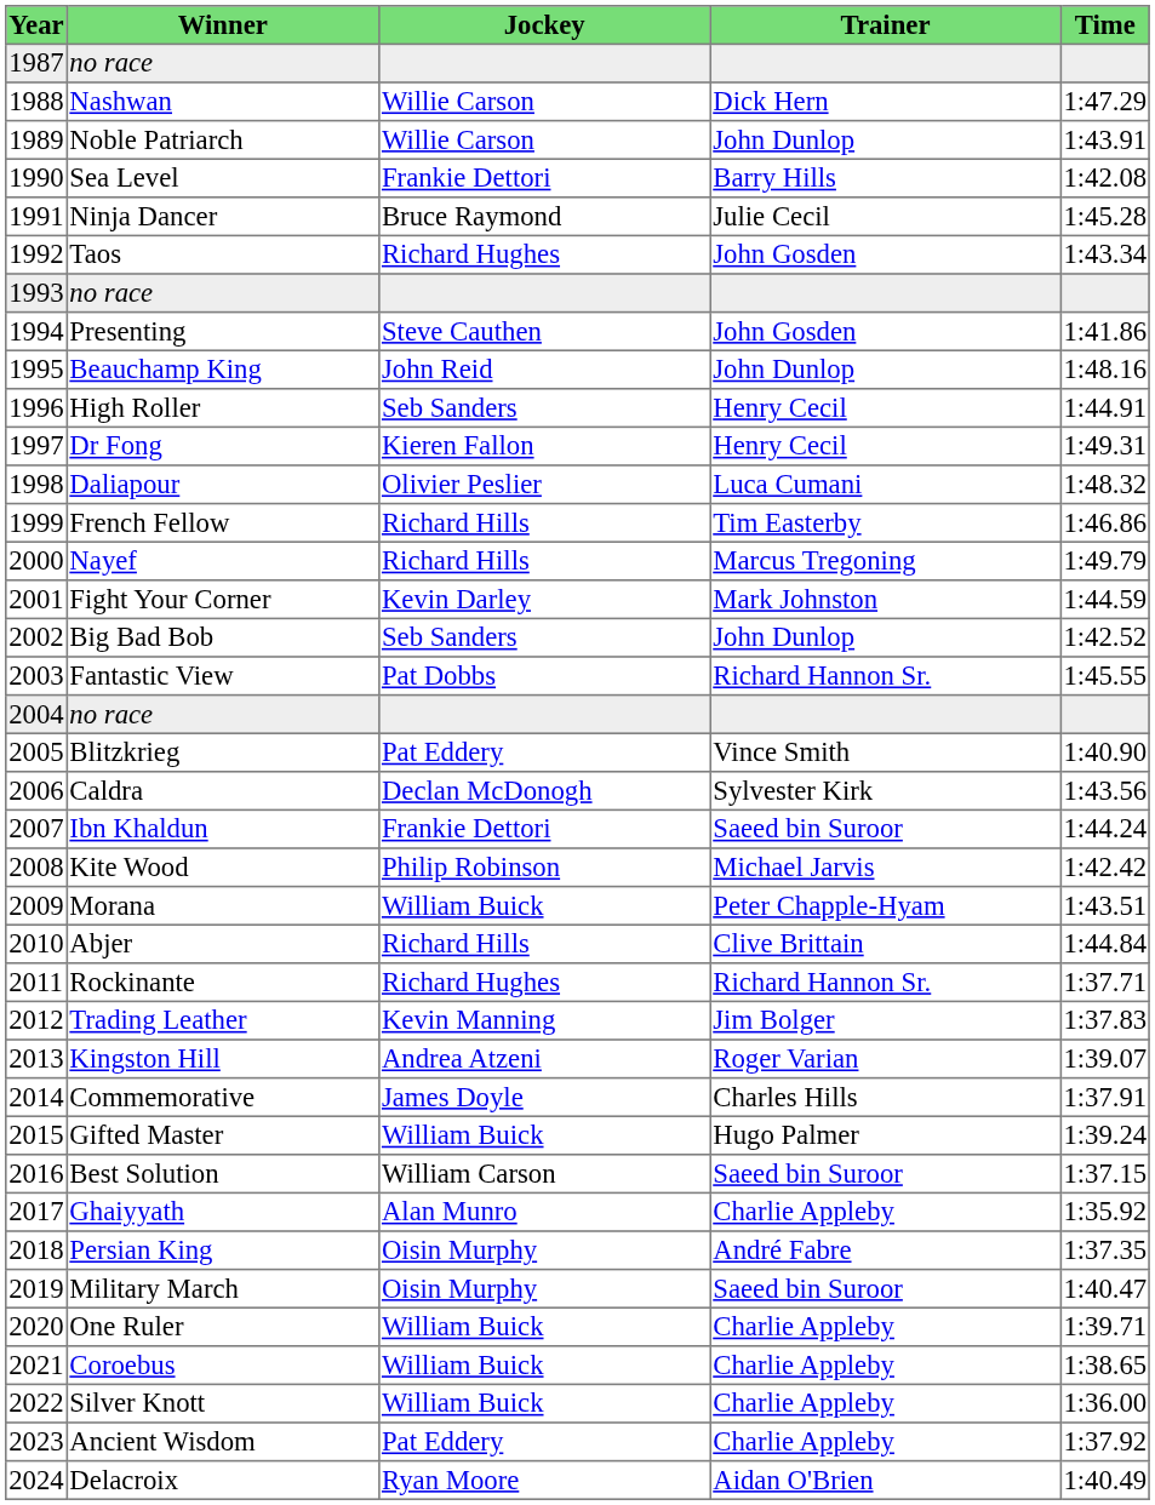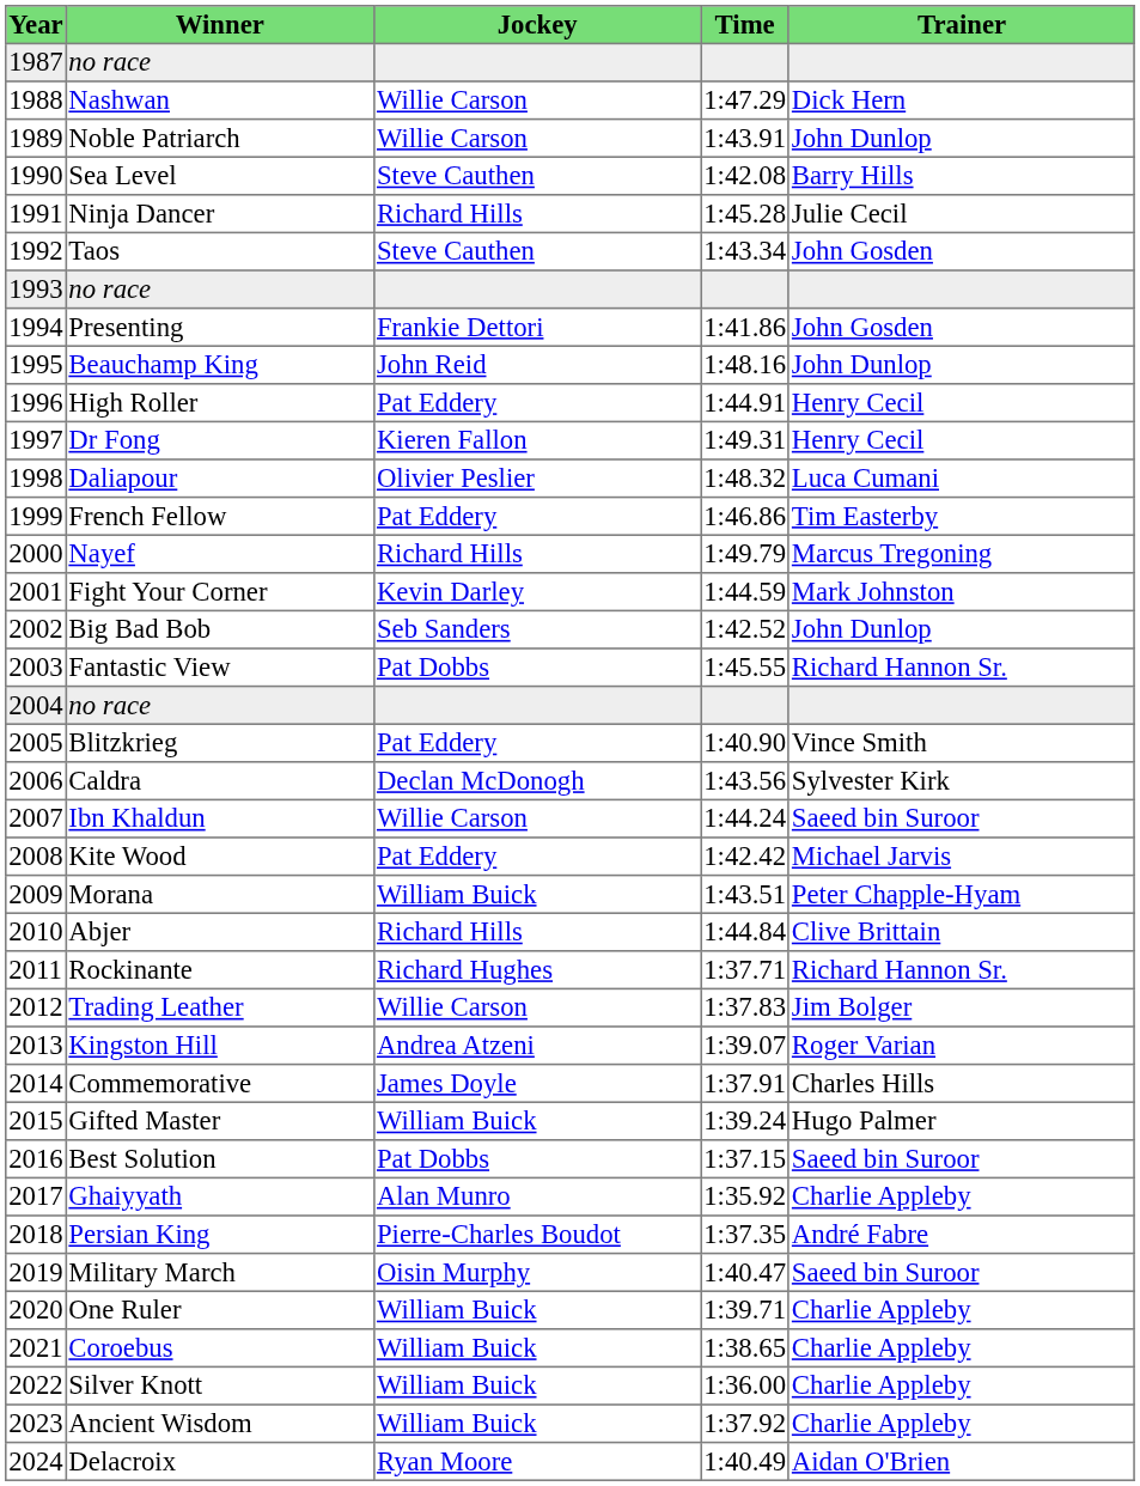 <table class = "sortable" | border="1" style="border-collapse: collapse; font-size:90%">
 <tr bgcolor="#77dd77" align="center">
 <th>Year</th>
 <th>Winner</th>
 <th>Jockey</th>
+<th>Time</th>
 <th>Trainer</th>
-<th>Time</th>
 </tr>
 <tr bgcolor="#eeeeee">
 <td>1987</td>
 <td><em>no race</em> </td>
 <td></td>
 <td></td>
 <td></td>
 </tr>
 <tr>
 <td>1988</td>
 <td width=160px><a href='#'>Nashwan</a></td>
 <td width=170px><a href='#'>Willie Carson</a></td>
+<td>1:47.29</td>
 <td width=180px><a href='#'>Dick Hern</a></td>
-<td>1:47.29</td>
 </tr>
 <tr>
 <td>1989</td>
 <td>Noble Patriarch</td>
 <td><a href='#'>Willie Carson</a></td>
+<td>1:43.91</td>
 <td><a href='#'>John Dunlop</a></td>
-<td>1:43.91</td>
 </tr>
 <tr>
 <td>1990</td>
 <td>Sea Level</td>
-<td><a href='#'>Frankie Dettori</a></td>
+<td><a href='#'>Steve Cauthen</a></td>
+<td>1:42.08</td>
 <td><a href='#'>Barry Hills</a></td>
-<td>1:42.08</td>
 </tr>
 <tr>
 <td>1991</td>
 <td>Ninja Dancer</td>
-<td>Bruce Raymond</td>
+<td><a href='#'>Richard Hills</a></td>
+<td>1:45.28</td>
 <td>Julie Cecil</td>
-<td>1:45.28</td>
 </tr>
 <tr>
 <td>1992</td>
 <td>Taos</td>
-<td><a href='#'>Richard Hughes</a></td>
+<td><a href='#'>Steve Cauthen</a></td>
+<td>1:43.34</td>
 <td><a href='#'>John Gosden</a></td>
-<td>1:43.34</td>
 </tr>
 <tr bgcolor="#eeeeee">
 <td>1993</td>
 <td><em>no race</em> </td>
 <td></td>
 <td></td>
 <td></td>
 </tr>
 <tr>
 <td>1994</td>
 <td>Presenting</td>
-<td><a href='#'>Steve Cauthen</a></td>
+<td><a href='#'>Frankie Dettori</a></td>
+<td>1:41.86</td>
 <td><a href='#'>John Gosden</a></td>
-<td>1:41.86</td>
 </tr>
 <tr>
 <td>1995</td>
 <td><a href='#'>Beauchamp King</a></td>
 <td><a href='#'>John Reid</a></td>
+<td>1:48.16</td>
 <td><a href='#'>John Dunlop</a></td>
-<td>1:48.16</td>
 </tr>
 <tr>
 <td>1996</td>
 <td>High Roller</td>
-<td><a href='#'>Seb Sanders</a></td>
+<td><a href='#'>Pat Eddery</a></td>
+<td>1:44.91</td>
 <td><a href='#'>Henry Cecil</a></td>
-<td>1:44.91</td>
 </tr>
 <tr>
 <td>1997</td>
 <td><a href='#'>Dr Fong</a></td>
 <td><a href='#'>Kieren Fallon</a></td>
+<td>1:49.31</td>
 <td><a href='#'>Henry Cecil</a></td>
-<td>1:49.31</td>
 </tr>
 <tr>
 <td>1998</td>
 <td><a href='#'>Daliapour</a></td>
 <td><a href='#'>Olivier Peslier</a></td>
+<td>1:48.32</td>
 <td><a href='#'>Luca Cumani</a></td>
-<td>1:48.32</td>
 </tr>
 <tr>
 <td>1999</td>
 <td>French Fellow </td>
-<td><a href='#'>Richard Hills</a></td>
+<td><a href='#'>Pat Eddery</a></td>
+<td>1:46.86</td>
 <td><a href='#'>Tim Easterby</a></td>
-<td>1:46.86</td>
 </tr>
 <tr>
 <td>2000</td>
 <td><a href='#'>Nayef</a></td>
 <td><a href='#'>Richard Hills</a></td>
+<td>1:49.79</td>
 <td><a href='#'>Marcus Tregoning</a></td>
-<td>1:49.79</td>
 </tr>
 <tr>
 <td>2001</td>
 <td>Fight Your Corner</td>
 <td><a href='#'>Kevin Darley</a></td>
+<td>1:44.59</td>
 <td><a href='#'>Mark Johnston</a></td>
-<td>1:44.59</td>
 </tr>
 <tr>
 <td>2002</td>
 <td>Big Bad Bob</td>
 <td><a href='#'>Seb Sanders</a></td>
+<td>1:42.52</td>
 <td><a href='#'>John Dunlop</a></td>
-<td>1:42.52</td>
 </tr>
 <tr>
 <td>2003</td>
 <td>Fantastic View</td>
 <td><a href='#'>Pat Dobbs</a></td>
+<td>1:45.55</td>
 <td><a href='#'>Richard Hannon Sr.</a></td>
-<td>1:45.55</td>
 </tr>
 <tr bgcolor="#eeeeee">
 <td>2004</td>
 <td><em>no race</em> </td>
 <td></td>
 <td></td>
 <td></td>
 </tr>
 <tr>
 <td>2005</td>
 <td>Blitzkrieg </td>
 <td><a href='#'>Pat Eddery</a></td>
+<td>1:40.90</td>
 <td>Vince Smith</td>
-<td>1:40.90</td>
 </tr>
 <tr>
 <td>2006</td>
 <td>Caldra</td>
 <td><a href='#'>Declan McDonogh</a></td>
+<td>1:43.56</td>
 <td>Sylvester Kirk</td>
-<td>1:43.56</td>
 </tr>
 <tr>
 <td>2007</td>
 <td><a href='#'>Ibn Khaldun</a></td>
-<td><a href='#'>Frankie Dettori</a></td>
+<td width=170px><a href='#'>Willie Carson</a></td>
+<td>1:44.24</td>
 <td><a href='#'>Saeed bin Suroor</a></td>
-<td>1:44.24</td>
 </tr>
 <tr>
 <td>2008</td>
 <td>Kite Wood</td>
-<td><a href='#'>Philip Robinson</a></td>
+<td><a href='#'>Pat Eddery</a></td>
+<td>1:42.42</td>
 <td><a href='#'>Michael Jarvis</a></td>
-<td>1:42.42</td>
 </tr>
 <tr>
 <td>2009</td>
 <td>Morana</td>
 <td><a href='#'>William Buick</a></td>
+<td>1:43.51</td>
 <td><a href='#'>Peter Chapple-Hyam</a></td>
-<td>1:43.51</td>
 </tr>
 <tr>
 <td>2010</td>
 <td>Abjer</td>
 <td><a href='#'>Richard Hills</a></td>
+<td>1:44.84</td>
 <td><a href='#'>Clive Brittain</a></td>
-<td>1:44.84</td>
 </tr>
 <tr>
 <td>2011</td>
 <td>Rockinante</td>
 <td><a href='#'>Richard Hughes</a></td>
+<td>1:37.71</td>
 <td><a href='#'>Richard Hannon Sr.</a></td>
-<td>1:37.71</td>
 </tr>
 <tr>
 <td>2012</td>
 <td><a href='#'>Trading Leather</a></td>
-<td><a href='#'>Kevin Manning</a></td>
+<td><a href='#'>Willie Carson</a></td>
+<td>1:37.83</td>
 <td><a href='#'>Jim Bolger</a></td>
-<td>1:37.83</td>
 </tr>
 <tr>
 <td>2013</td>
 <td><a href='#'>Kingston Hill</a></td>
 <td><a href='#'>Andrea Atzeni</a></td>
+<td>1:39.07</td>
 <td><a href='#'>Roger Varian</a></td>
-<td>1:39.07</td>
 </tr>
 <tr>
 <td>2014</td>
 <td>Commemorative</td>
 <td><a href='#'>James Doyle</a></td>
+<td>1:37.91</td>
 <td>Charles Hills</td>
-<td>1:37.91</td>
 </tr>
 <tr>
 <td>2015</td>
 <td>Gifted Master</td>
 <td><a href='#'>William Buick</a></td>
+<td>1:39.24</td>
 <td>Hugo Palmer</td>
-<td>1:39.24</td>
 </tr>
 <tr>
 <td>2016</td>
 <td>Best Solution</td>
-<td>William Carson</td>
+<td><a href='#'>Pat Dobbs</a></td>
+<td>1:37.15</td>
 <td><a href='#'>Saeed bin Suroor</a></td>
-<td>1:37.15</td>
 </tr>
 <tr>
 <td>2017</td>
 <td><a href='#'>Ghaiyyath</a></td>
 <td><a href='#'>Alan Munro</a></td>
+<td>1:35.92</td>
 <td><a href='#'>Charlie Appleby</a></td>
-<td>1:35.92</td>
 </tr>
 <tr>
 <td>2018</td>
 <td><a href='#'>Persian King</a></td>
-<td><a href='#'>Oisin Murphy</a></td>
+<td><a href='#'>Pierre-Charles Boudot</a></td>
+<td>1:37.35</td>
 <td><a href='#'>André Fabre</a></td>
-<td>1:37.35</td>
 </tr>
 <tr>
 <td>2019</td>
 <td>Military March</td>
 <td><a href='#'>Oisin Murphy</a></td>
+<td>1:40.47</td>
 <td><a href='#'>Saeed bin Suroor</a></td>
-<td>1:40.47</td>
 </tr>
 <tr>
 <td>2020</td>
 <td>One Ruler</td>
 <td><a href='#'>William Buick</a></td>
+<td>1:39.71</td>
 <td><a href='#'>Charlie Appleby</a></td>
-<td>1:39.71</td>
 </tr>
 <tr>
 <td>2021</td>
 <td><a href='#'>Coroebus</a></td>
 <td><a href='#'>William Buick</a></td>
+<td>1:38.65</td>
 <td><a href='#'>Charlie Appleby</a></td>
-<td>1:38.65</td>
 </tr>
 <tr>
 <td>2022</td>
 <td>Silver Knott</td>
 <td><a href='#'>William Buick</a></td>
+<td>1:36.00</td>
 <td><a href='#'>Charlie Appleby</a></td>
-<td>1:36.00</td>
 </tr>
 <tr>
 <td>2023</td>
 <td>Ancient Wisdom</td>
-<td><a href='#'>Pat Eddery</a></td>
+<td><a href='#'>William Buick</a></td>
+<td>1:37.92</td>
 <td><a href='#'>Charlie Appleby</a></td>
-<td>1:37.92</td>
 </tr>
 <tr>
 <td>2024</td>
 <td>Delacroix</td>
 <td><a href='#'>Ryan Moore</a></td>
+<td>1:40.49</td>
 <td><a href='#'>Aidan O'Brien</a></td>
-<td>1:40.49</td>
 </tr>
 </table>
